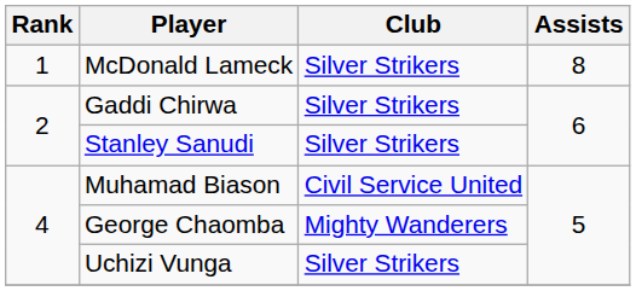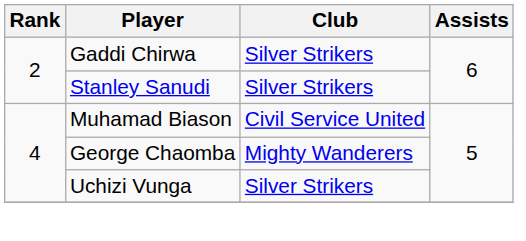 <table class="wikitable" style="text-align:center">
 <tr>
 <th>Rank</th>
 <th>Player</th>
 <th>Club</th>
 <th>Assists</th>
-</tr>
-<tr>
-<td>1</td>
-<td align="left"> McDonald Lameck</td>
-<td align="left"><a href='#'>Silver Strikers</a></td>
-<td>8</td>
 </tr>
 <tr>
 <td rowspan="2">2</td>
 <td align="left"> Gaddi Chirwa</td>
 <td align="left"><a href='#'>Silver Strikers</a></td>
 <td rowspan="2">6</td>
 </tr>
 <tr>
 <td align="left"> <a href='#'>Stanley Sanudi</a></td>
 <td align="left"><a href='#'>Silver Strikers</a></td>
 </tr>
 <tr>
 <td rowspan="3">4</td>
 <td align="left"> Muhamad Biason</td>
 <td align="left"><a href='#'>Civil Service United</a></td>
 <td rowspan="3">5</td>
 </tr>
 <tr>
 <td align="left"> George Chaomba</td>
 <td align="left"><a href='#'>Mighty Wanderers</a></td>
 </tr>
 <tr>
 <td align="left"> Uchizi Vunga</td>
 <td align="left"><a href='#'>Silver Strikers</a></td>
 </tr>
 <tr>
 </tr>
 </table>
